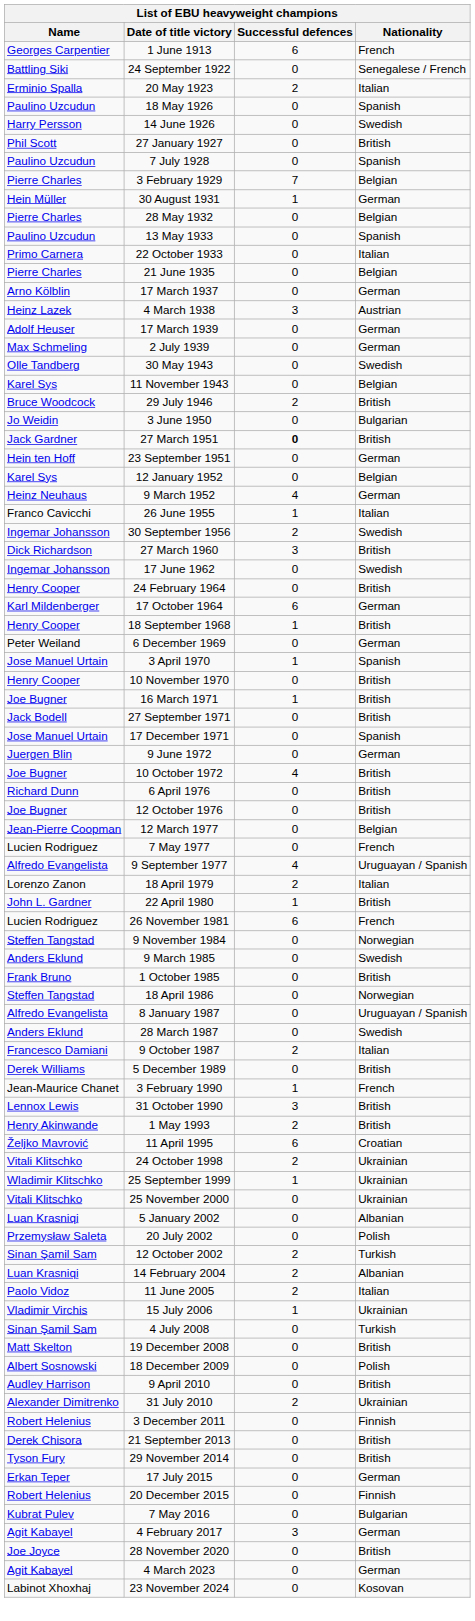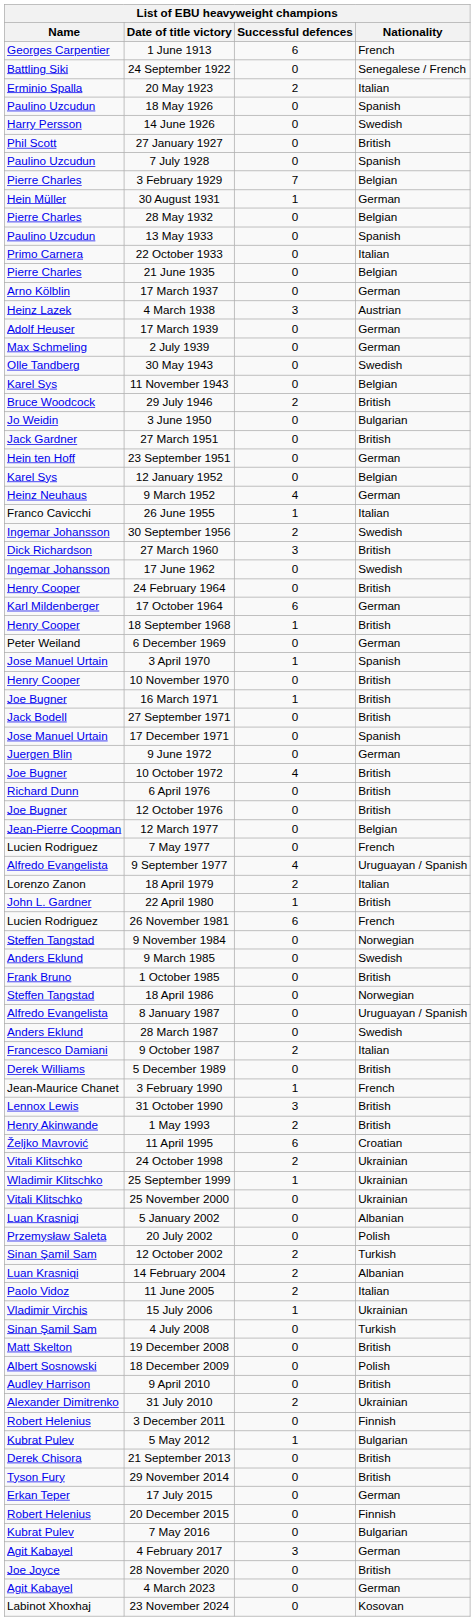 <table class="wikitable">
 <tr>
 <th colspan=4>List of EBU heavyweight champions</th>
 </tr>
 <tr>
 <th>Name</th>
 <th>Date of title victory</th>
 <th>Successful defences</th>
 <th>Nationality</th>
 </tr>
 <tr align=center>
 <td align=left><a href='#'>Georges Carpentier</a></td>
 <td>1 June 1913</td>
 <td>6</td>
 <td align=left> French</td>
 </tr>
 <tr align=center>
 <td align=left><a href='#'>Battling Siki</a></td>
 <td>24 September 1922</td>
 <td>0</td>
 <td align=left> Senegalese /  French</td>
 </tr>
 <tr align=center>
 <td align=left><a href='#'>Erminio Spalla</a></td>
 <td>20 May 1923</td>
 <td>2</td>
 <td align=left> Italian</td>
 </tr>
 <tr align=center>
 <td align=left><a href='#'>Paulino Uzcudun</a></td>
 <td>18 May 1926</td>
 <td>0</td>
 <td align=left> Spanish</td>
 </tr>
 <tr align=center>
 <td align=left><a href='#'>Harry Persson</a></td>
 <td>14 June 1926</td>
 <td>0</td>
 <td align=left> Swedish</td>
 </tr>
 <tr align=center>
 <td align=left><a href='#'>Phil Scott</a></td>
 <td>27 January 1927</td>
 <td>0</td>
 <td align=left> British</td>
 </tr>
 <tr align=center>
 <td align=left><a href='#'>Paulino Uzcudun</a></td>
 <td>7 July 1928</td>
 <td>0</td>
 <td align=left> Spanish</td>
 </tr>
 <tr align=center>
 <td align=left><a href='#'>Pierre Charles</a></td>
 <td>3 February 1929</td>
 <td>7</td>
 <td align=left> Belgian</td>
 </tr>
 <tr align=center>
 <td align=left><a href='#'>Hein Müller</a></td>
 <td>30 August 1931</td>
 <td>1</td>
 <td align=left> German</td>
 </tr>
 <tr align=center>
 <td align=left><a href='#'>Pierre Charles</a></td>
 <td>28 May 1932</td>
 <td>0</td>
 <td align=left> Belgian</td>
 </tr>
 <tr align=center>
 <td align=left><a href='#'>Paulino Uzcudun</a></td>
 <td>13 May 1933</td>
 <td>0</td>
 <td align=left> Spanish</td>
 </tr>
 <tr align=center>
 <td align=left><a href='#'>Primo Carnera</a></td>
 <td>22 October 1933</td>
 <td>0</td>
 <td align=left> Italian</td>
 </tr>
 <tr align=center>
 <td align=left><a href='#'>Pierre Charles</a></td>
 <td>21 June 1935</td>
 <td>0</td>
 <td align=left> Belgian</td>
 </tr>
 <tr align=center>
 <td align=left><a href='#'>Arno Kölblin</a></td>
 <td>17 March 1937</td>
 <td>0</td>
 <td align=left> German</td>
 </tr>
 <tr align=center>
 <td align=left><a href='#'>Heinz Lazek</a></td>
 <td>4 March 1938</td>
 <td>3</td>
 <td align=left> Austrian</td>
 </tr>
 <tr align=center>
 <td align=left><a href='#'>Adolf Heuser</a></td>
 <td>17 March 1939</td>
 <td>0</td>
 <td align=left> German</td>
 </tr>
 <tr align=center>
 <td align=left><a href='#'>Max Schmeling</a></td>
 <td>2 July 1939</td>
 <td>0</td>
 <td align=left> German</td>
 </tr>
 <tr align=center>
 <td align=left><a href='#'>Olle Tandberg</a></td>
 <td>30 May 1943</td>
 <td>0</td>
 <td align=left> Swedish</td>
 </tr>
 <tr align=center>
 <td align=left><a href='#'>Karel Sys</a></td>
 <td>11 November 1943</td>
 <td>0</td>
 <td align=left> Belgian</td>
 </tr>
 <tr align=center>
 <td align=left><a href='#'>Bruce Woodcock</a></td>
 <td>29 July 1946</td>
 <td>2</td>
 <td align=left> British</td>
 </tr>
 <tr align=center>
 <td align=left><a href='#'>Jo Weidin</a></td>
 <td>3 June 1950</td>
 <td>0</td>
 <td align=left> Bulgarian</td>
 </tr>
 <tr align=center>
 <td align=left><a href='#'>Jack Gardner</a></td>
 <td>27 March 1951</td>
-<td><strong>0</strong></td>
+<td>0</td>
 <td align=left> British</td>
 </tr>
 <tr align=center>
 <td align=left><a href='#'>Hein ten Hoff</a></td>
 <td>23 September 1951</td>
 <td>0</td>
 <td align=left> German</td>
 </tr>
 <tr align=center>
 <td align=left><a href='#'>Karel Sys</a></td>
 <td>12 January 1952</td>
 <td>0</td>
 <td align=left> Belgian</td>
 </tr>
 <tr align=center>
 <td align=left><a href='#'>Heinz Neuhaus</a></td>
 <td>9 March 1952</td>
 <td>4</td>
 <td align=left> German</td>
 </tr>
 <tr align=center>
 <td align=left>Franco Cavicchi</td>
 <td>26 June 1955</td>
 <td>1</td>
 <td align=left> Italian</td>
 </tr>
 <tr align=center>
 <td align=left><a href='#'>Ingemar Johansson</a></td>
 <td>30 September 1956</td>
 <td>2</td>
 <td align=left> Swedish</td>
 </tr>
 <tr align=center>
 <td align=left><a href='#'>Dick Richardson</a></td>
 <td>27 March 1960</td>
 <td>3</td>
 <td align=left> British</td>
 </tr>
 <tr align=center>
 <td align=left><a href='#'>Ingemar Johansson</a></td>
 <td>17 June 1962</td>
 <td>0</td>
 <td align=left> Swedish</td>
 </tr>
 <tr align=center>
 <td align=left><a href='#'>Henry Cooper</a></td>
 <td>24 February 1964</td>
 <td>0</td>
 <td align=left> British</td>
 </tr>
 <tr align=center>
 <td align=left><a href='#'>Karl Mildenberger</a></td>
 <td>17 October 1964</td>
 <td>6</td>
 <td align=left> German</td>
 </tr>
 <tr align=center>
 <td align=left><a href='#'>Henry Cooper</a></td>
 <td>18 September 1968</td>
 <td>1</td>
 <td align=left> British</td>
 </tr>
 <tr align=center>
 <td align=left>Peter Weiland</td>
 <td>6 December 1969</td>
 <td>0</td>
 <td align=left> German</td>
 </tr>
 <tr align=center>
 <td align=left><a href='#'>Jose Manuel Urtain</a></td>
 <td>3 April 1970</td>
 <td>1</td>
 <td align=left> Spanish</td>
 </tr>
 <tr align=center>
 <td align=left><a href='#'>Henry Cooper</a></td>
 <td>10 November 1970</td>
 <td>0</td>
 <td align=left> British</td>
 </tr>
 <tr align=center>
 <td align=left><a href='#'>Joe Bugner</a></td>
 <td>16 March 1971</td>
 <td>1</td>
 <td align=left> British</td>
 </tr>
 <tr align=center>
 <td align=left><a href='#'>Jack Bodell</a></td>
 <td>27 September 1971</td>
 <td>0</td>
 <td align=left> British</td>
 </tr>
 <tr align=center>
 <td align=left><a href='#'>Jose Manuel Urtain</a></td>
 <td>17 December 1971</td>
 <td>0</td>
 <td align=left> Spanish</td>
 </tr>
 <tr align=center>
 <td align=left><a href='#'>Juergen Blin</a></td>
 <td>9 June 1972</td>
 <td>0</td>
 <td align=left> German</td>
 </tr>
 <tr align=center>
 <td align=left><a href='#'>Joe Bugner</a></td>
 <td>10 October 1972</td>
 <td>4</td>
 <td align=left> British</td>
 </tr>
 <tr align=center>
 <td align=left><a href='#'>Richard Dunn</a></td>
 <td>6 April 1976</td>
 <td>0</td>
 <td align=left> British</td>
 </tr>
 <tr align=center>
 <td align=left><a href='#'>Joe Bugner</a></td>
 <td>12 October 1976</td>
 <td>0</td>
 <td align=left> British</td>
 </tr>
 <tr align=center>
 <td align=left><a href='#'>Jean-Pierre Coopman</a></td>
 <td>12 March 1977</td>
 <td>0</td>
 <td align=left> Belgian</td>
 </tr>
 <tr align=center>
 <td align=left>Lucien Rodriguez</td>
 <td>7 May 1977</td>
 <td>0</td>
 <td align=left> French</td>
 </tr>
 <tr align=center>
 <td align=left><a href='#'>Alfredo Evangelista</a></td>
 <td>9 September 1977</td>
 <td>4</td>
 <td align=left> Uruguayan /  Spanish</td>
 </tr>
 <tr align=center>
 <td align=left>Lorenzo Zanon</td>
 <td>18 April 1979</td>
 <td>2</td>
 <td align=left> Italian</td>
 </tr>
 <tr align=center>
 <td align=left><a href='#'>John L. Gardner</a></td>
 <td>22 April 1980</td>
 <td>1</td>
 <td align=left> British</td>
 </tr>
 <tr align=center>
 <td align=left>Lucien Rodriguez</td>
 <td>26 November 1981</td>
 <td>6</td>
 <td align=left> French</td>
 </tr>
 <tr align=center>
 <td align=left><a href='#'>Steffen Tangstad</a></td>
 <td>9 November 1984</td>
 <td>0</td>
 <td align=left> Norwegian</td>
 </tr>
 <tr align=center>
 <td align=left><a href='#'>Anders Eklund</a></td>
 <td>9 March 1985</td>
 <td>0</td>
 <td align=left> Swedish</td>
 </tr>
 <tr align=center>
 <td align=left><a href='#'>Frank Bruno</a></td>
 <td>1 October 1985</td>
 <td>0</td>
 <td align=left> British</td>
 </tr>
 <tr align=center>
 <td align=left><a href='#'>Steffen Tangstad</a></td>
 <td>18 April 1986</td>
 <td>0</td>
 <td align=left> Norwegian</td>
 </tr>
 <tr align=center>
 <td align=left><a href='#'>Alfredo Evangelista</a></td>
 <td>8 January 1987</td>
 <td>0</td>
 <td align=left> Uruguayan /  Spanish</td>
 </tr>
 <tr align=center>
 <td align=left><a href='#'>Anders Eklund</a></td>
 <td>28 March 1987</td>
 <td>0</td>
 <td align=left> Swedish</td>
 </tr>
 <tr align=center>
 <td align=left><a href='#'>Francesco Damiani</a></td>
 <td>9 October 1987</td>
 <td>2</td>
 <td align=left> Italian</td>
 </tr>
 <tr align=center>
 <td align=left><a href='#'>Derek Williams</a></td>
 <td>5 December 1989</td>
 <td>0</td>
 <td align=left> British</td>
 </tr>
 <tr align=center>
 <td align=left>Jean-Maurice Chanet</td>
 <td>3 February 1990</td>
 <td>1</td>
 <td align=left> French</td>
 </tr>
 <tr align=center>
 <td align=left><a href='#'>Lennox Lewis</a></td>
 <td>31 October 1990</td>
 <td>3</td>
 <td align=left> British</td>
 </tr>
 <tr align=center>
 <td align=left><a href='#'>Henry Akinwande</a></td>
 <td>1 May 1993</td>
 <td>2</td>
 <td align=left> British</td>
 </tr>
 <tr align=center>
 <td align=left><a href='#'>Željko Mavrović</a></td>
 <td>11 April 1995</td>
 <td>6</td>
 <td align=left> Croatian</td>
 </tr>
 <tr align=center>
 <td align=left><a href='#'>Vitali Klitschko</a></td>
 <td>24 October 1998</td>
 <td>2</td>
 <td align=left> Ukrainian</td>
 </tr>
 <tr align=center>
 <td align=left><a href='#'>Wladimir Klitschko</a></td>
 <td>25 September 1999</td>
 <td>1</td>
 <td align=left> Ukrainian</td>
 </tr>
 <tr align=center>
 <td align=left><a href='#'>Vitali Klitschko</a></td>
 <td>25 November 2000</td>
 <td>0</td>
 <td align=left> Ukrainian</td>
 </tr>
 <tr align=center>
 <td align=left><a href='#'>Luan Krasniqi</a></td>
 <td>5 January 2002</td>
 <td>0</td>
 <td align=left> Albanian</td>
 </tr>
 <tr align=center>
 <td align=left><a href='#'>Przemysław Saleta</a></td>
 <td>20 July 2002</td>
 <td>0</td>
 <td align=left> Polish</td>
 </tr>
 <tr align=center>
 <td align=left><a href='#'>Sinan Şamil Sam</a></td>
 <td>12 October 2002</td>
 <td>2</td>
 <td align=left> Turkish</td>
 </tr>
 <tr align=center>
 <td align=left><a href='#'>Luan Krasniqi</a></td>
 <td>14 February 2004</td>
 <td>2</td>
 <td align=left> Albanian</td>
 </tr>
 <tr align=center>
 <td align=left><a href='#'>Paolo Vidoz</a></td>
 <td>11 June 2005</td>
 <td>2</td>
 <td align=left> Italian</td>
 </tr>
 <tr align=center>
 <td align=left><a href='#'>Vladimir Virchis</a></td>
 <td>15 July 2006</td>
 <td>1</td>
 <td align=left> Ukrainian</td>
 </tr>
 <tr align=center>
 <td align=left><a href='#'>Sinan Şamil Sam</a></td>
 <td>4 July 2008</td>
 <td>0</td>
 <td align=left> Turkish</td>
 </tr>
 <tr align=center>
 <td align=left><a href='#'>Matt Skelton</a></td>
 <td>19 December 2008</td>
 <td>0</td>
 <td align=left> British</td>
 </tr>
 <tr align=center>
 <td align=left><a href='#'>Albert Sosnowski</a></td>
 <td>18 December 2009</td>
 <td>0</td>
 <td align=left> Polish</td>
 </tr>
 <tr align=center>
 <td align=left><a href='#'>Audley Harrison</a></td>
 <td>9 April 2010</td>
 <td>0</td>
 <td align=left> British</td>
 </tr>
 <tr align=center>
 <td align=left><a href='#'>Alexander Dimitrenko</a></td>
 <td>31 July 2010</td>
 <td>2</td>
 <td align=left> Ukrainian</td>
 </tr>
 <tr align=center>
 <td align=left><a href='#'>Robert Helenius</a></td>
 <td>3 December 2011</td>
 <td>0</td>
 <td align=left> Finnish</td>
 </tr>
 <tr align=center>
+<td align=left><a href='#'>Kubrat Pulev</a></td>
+<td>5 May 2012</td>
+<td>1</td>
+<td align=left> Bulgarian</td>
+</tr>
+<tr align=center>
 <td align=left><a href='#'>Derek Chisora</a></td>
 <td>21 September 2013</td>
 <td>0</td>
 <td align=left> British</td>
 </tr>
 <tr align=center>
 <td align=left><a href='#'>Tyson Fury</a></td>
 <td>29 November 2014</td>
 <td>0</td>
 <td align=left> British</td>
 </tr>
 <tr align=center>
 <td align=left><a href='#'>Erkan Teper</a></td>
 <td>17 July 2015</td>
 <td>0</td>
 <td align=left> German</td>
 </tr>
 <tr align=center>
 <td align=left><a href='#'>Robert Helenius</a></td>
 <td>20 December 2015</td>
 <td>0</td>
 <td align=left> Finnish</td>
 </tr>
 <tr align=center>
 <td align=left><a href='#'>Kubrat Pulev</a></td>
 <td>7 May 2016</td>
 <td>0</td>
 <td align=left> Bulgarian</td>
 </tr>
 <tr align=center>
 <td align=left><a href='#'>Agit Kabayel</a></td>
 <td>4 February 2017</td>
 <td>3</td>
 <td align=left> German</td>
 </tr>
 <tr align=center>
 <td align=left><a href='#'>Joe Joyce</a></td>
 <td>28 November 2020</td>
 <td>0</td>
 <td align=left> British</td>
 </tr>
 <tr align=center>
 <td align=left><a href='#'>Agit Kabayel</a></td>
 <td>4 March 2023</td>
 <td>0</td>
 <td align=left> German</td>
 </tr>
 <tr align=center>
 <td align=left>Labinot Xhoxhaj</td>
 <td>23 November 2024</td>
 <td>0</td>
 <td align=left> Kosovan</td>
 </tr>
 </table>
